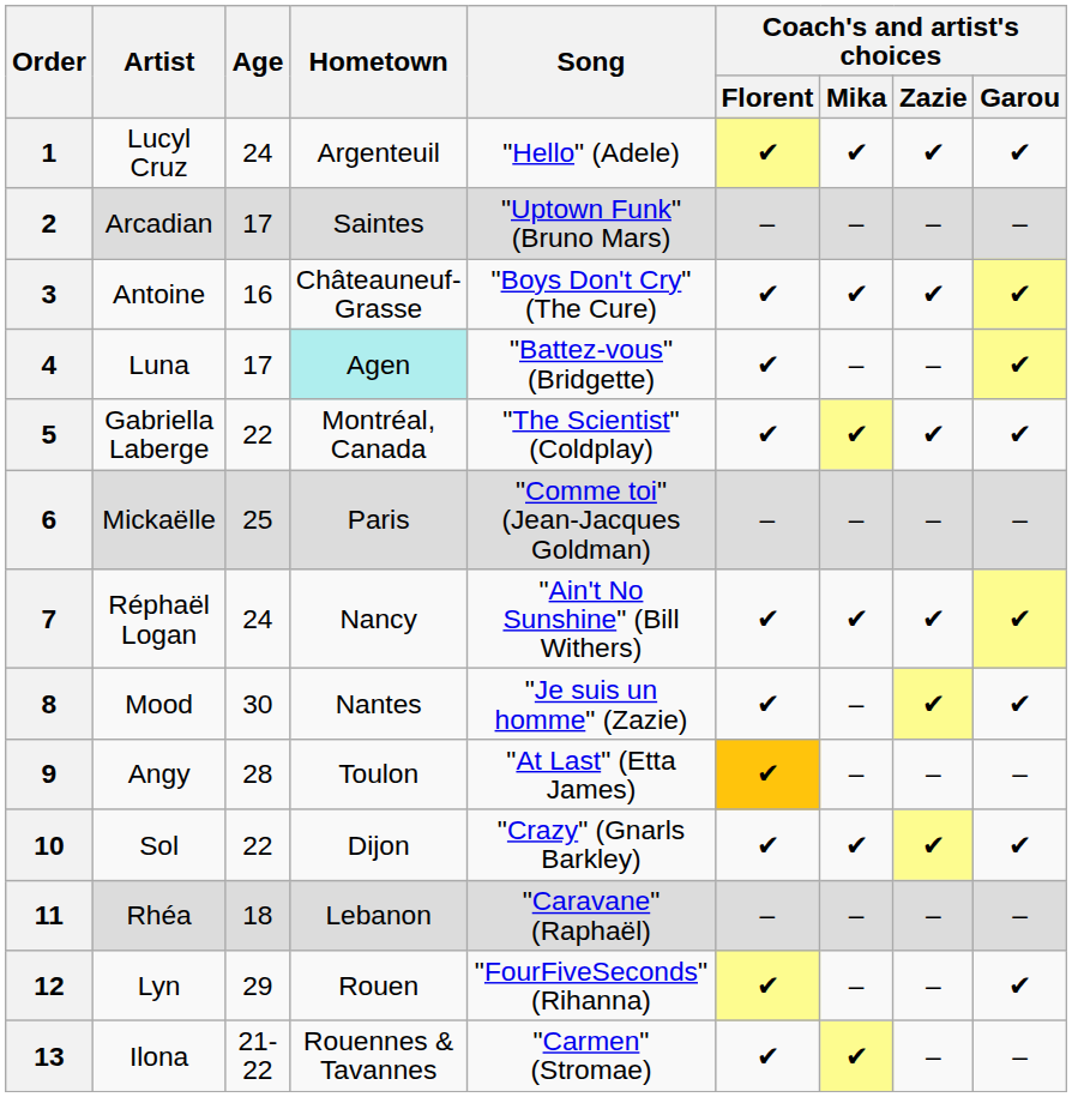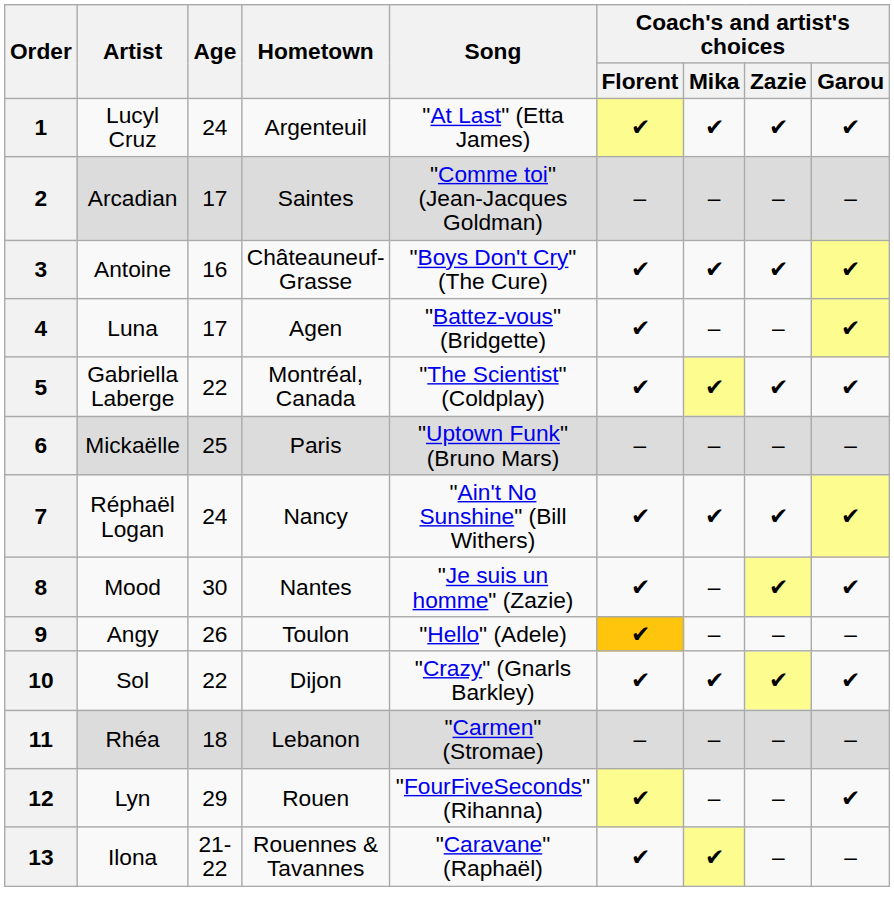 <table class="wikitable" style="text-align:center; line-height:17px; width:100%">
 <tr>
 <th rowspan="2" scope="col" style="width:04%">Order</th>
 <th rowspan="2" scope="col" style="width:18%">Artist</th>
 <th rowspan="2" scope="col" style="width:05%">Age</th>
 <th rowspan="2" scope="col" style="width:15%">Hometown</th>
 <th rowspan="2" scope="col" style="width:25%">Song</th>
 <th colspan="4" scope="col" style="width:24%">Coach's and artist's choices</th>
 </tr>
 <tr>
 <th style="width:06%">Florent</th>
 <th style="width:06%">Mika</th>
 <th style="width:06%">Zazie</th>
 <th style="width:06%">Garou</th>
 </tr>
 <tr>
 <th>1</th>
 <td>Lucyl Cruz</td>
 <td>24</td>
 <td>Argenteuil</td>
-<td>"<a href='#'>Hello</a>" (Adele)</td>
+<td>"<a href='#'>At Last</a>" (Etta James)</td>
 <td style="background:#fdfc8f">✔</td>
 <td>✔</td>
 <td>✔</td>
 <td>✔</td>
 </tr>
 <tr style="background:#DCDCDC">
 <th>2</th>
 <td>Arcadian<br></td>
 <td>17</td>
 <td>Saintes</td>
-<td>"<a href='#'>Uptown Funk</a>" (Bruno Mars)</td>
+<td>"<a href='#'>Comme toi</a>" (Jean-Jacques Goldman)</td>
 <td>–</td>
 <td>–</td>
 <td>–</td>
 <td>–</td>
 </tr>
 <tr>
 <th>3</th>
 <td>Antoine</td>
 <td>16</td>
 <td>Châteauneuf-Grasse</td>
 <td>"<a href='#'>Boys Don't Cry</a>" (The Cure)</td>
 <td>✔</td>
 <td>✔</td>
 <td>✔</td>
 <td style="background:#fdfc8f">✔</td>
 </tr>
 <tr>
 <th>4</th>
 <td>Luna</td>
 <td>17</td>
-<td style="background: paleturquoise;">Agen</td>
+<td>Agen</td>
 <td>"<a href='#'>Battez-vous</a>" (Bridgette)</td>
 <td>✔</td>
 <td>–</td>
 <td>–</td>
 <td style="background:#fdfc8f">✔</td>
 </tr>
 <tr>
 <th>5</th>
 <td>Gabriella Laberge</td>
 <td>22</td>
 <td>Montréal, Canada</td>
 <td>"<a href='#'>The Scientist</a>" (Coldplay)</td>
 <td>✔</td>
 <td style="background:#fdfc8f">✔</td>
 <td>✔</td>
 <td>✔</td>
 </tr>
 <tr style="background:#DCDCDC">
 <th>6</th>
 <td>Mickaëlle</td>
 <td>25</td>
 <td>Paris</td>
-<td>"<a href='#'>Comme toi</a>" (Jean-Jacques Goldman)</td>
+<td>"<a href='#'>Uptown Funk</a>" (Bruno Mars)</td>
 <td>–</td>
 <td>–</td>
 <td>–</td>
 <td>–</td>
 </tr>
 <tr>
 <th>7</th>
 <td>Réphaël Logan</td>
 <td>24</td>
 <td>Nancy</td>
 <td>"<a href='#'>Ain't No Sunshine</a>" (Bill Withers)</td>
 <td>✔</td>
 <td>✔</td>
 <td>✔</td>
 <td style="background:#fdfc8f">✔</td>
 </tr>
 <tr>
 <th>8</th>
 <td>Mood</td>
 <td>30</td>
 <td>Nantes</td>
 <td>"<a href='#'>Je suis un homme</a>" (Zazie)</td>
 <td>✔</td>
 <td>–</td>
 <td style="background:#fdfc8f">✔</td>
 <td>✔</td>
 </tr>
 <tr>
 <th>9</th>
 <td>Angy</td>
-<td>28</td>
+<td>26</td>
 <td>Toulon</td>
-<td>"<a href='#'>At Last</a>" (Etta James)</td>
+<td>"<a href='#'>Hello</a>" (Adele)</td>
 <td style="background:#ffc40c">✔</td>
 <td>–</td>
 <td>–</td>
 <td>–</td>
 </tr>
 <tr>
 <th>10</th>
 <td>Sol</td>
 <td>22</td>
 <td>Dijon</td>
 <td>"<a href='#'>Crazy</a>" (Gnarls Barkley)</td>
 <td>✔</td>
 <td>✔</td>
 <td style="background:#fdfc8f">✔</td>
 <td>✔</td>
 </tr>
 <tr style="background:#DCDCDC">
 <th>11</th>
 <td>Rhéa</td>
 <td>18</td>
 <td>Lebanon</td>
-<td>"<a href='#'>Caravane</a>" (Raphaël)</td>
+<td>"<a href='#'>Carmen</a>" (Stromae)</td>
 <td>–</td>
 <td>–</td>
 <td>–</td>
 <td>–</td>
 </tr>
 <tr>
 <th>12</th>
 <td>Lyn</td>
 <td>29</td>
 <td>Rouen</td>
 <td>"<a href='#'>FourFiveSeconds</a>" (Rihanna)</td>
 <td style="background:#fdfc8f">✔</td>
 <td>–</td>
 <td>–</td>
 <td>✔</td>
 </tr>
 <tr>
 <th>13</th>
 <td>Ilona</td>
 <td>21-22</td>
 <td>Rouennes & Tavannes</td>
-<td>"<a href='#'>Carmen</a>" (Stromae)</td>
+<td>"<a href='#'>Caravane</a>" (Raphaël)</td>
 <td>✔</td>
 <td style="background:#fdfc8f">✔</td>
 <td>–</td>
 <td>–</td>
 </tr>
 <tr>
 </tr>
 </table>
